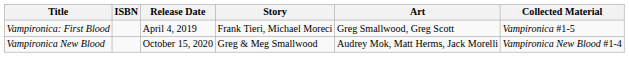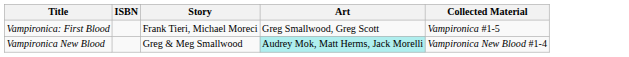 <table class="wikitable">
 <tr>
 <th>Title</th>
 <th>ISBN</th>
-<th>Release Date</th>
 <th>Story</th>
 <th>Art</th>
 <th>Collected Material</th>
 </tr>
 <tr>
 <td><em>Vampironica: First Blood</em></td>
 <td></td>
-<td>April 4, 2019</td>
 <td>Frank Tieri, Michael Moreci</td>
 <td>Greg Smallwood, Greg Scott</td>
 <td><em>Vampironica</em> #1-5</td>
 </tr>
 <tr>
 <td><em>Vampironica New Blood</em></td>
 <td></td>
-<td>October 15, 2020</td>
 <td>Greg & Meg Smallwood</td>
-<td>Audrey Mok, Matt Herms, Jack Morelli</td>
+<td style="background: paleturquoise;">Audrey Mok, Matt Herms, Jack Morelli</td>
 <td><em>Vampironica New Blood</em> #1-4</td>
 </tr>
 </table>
